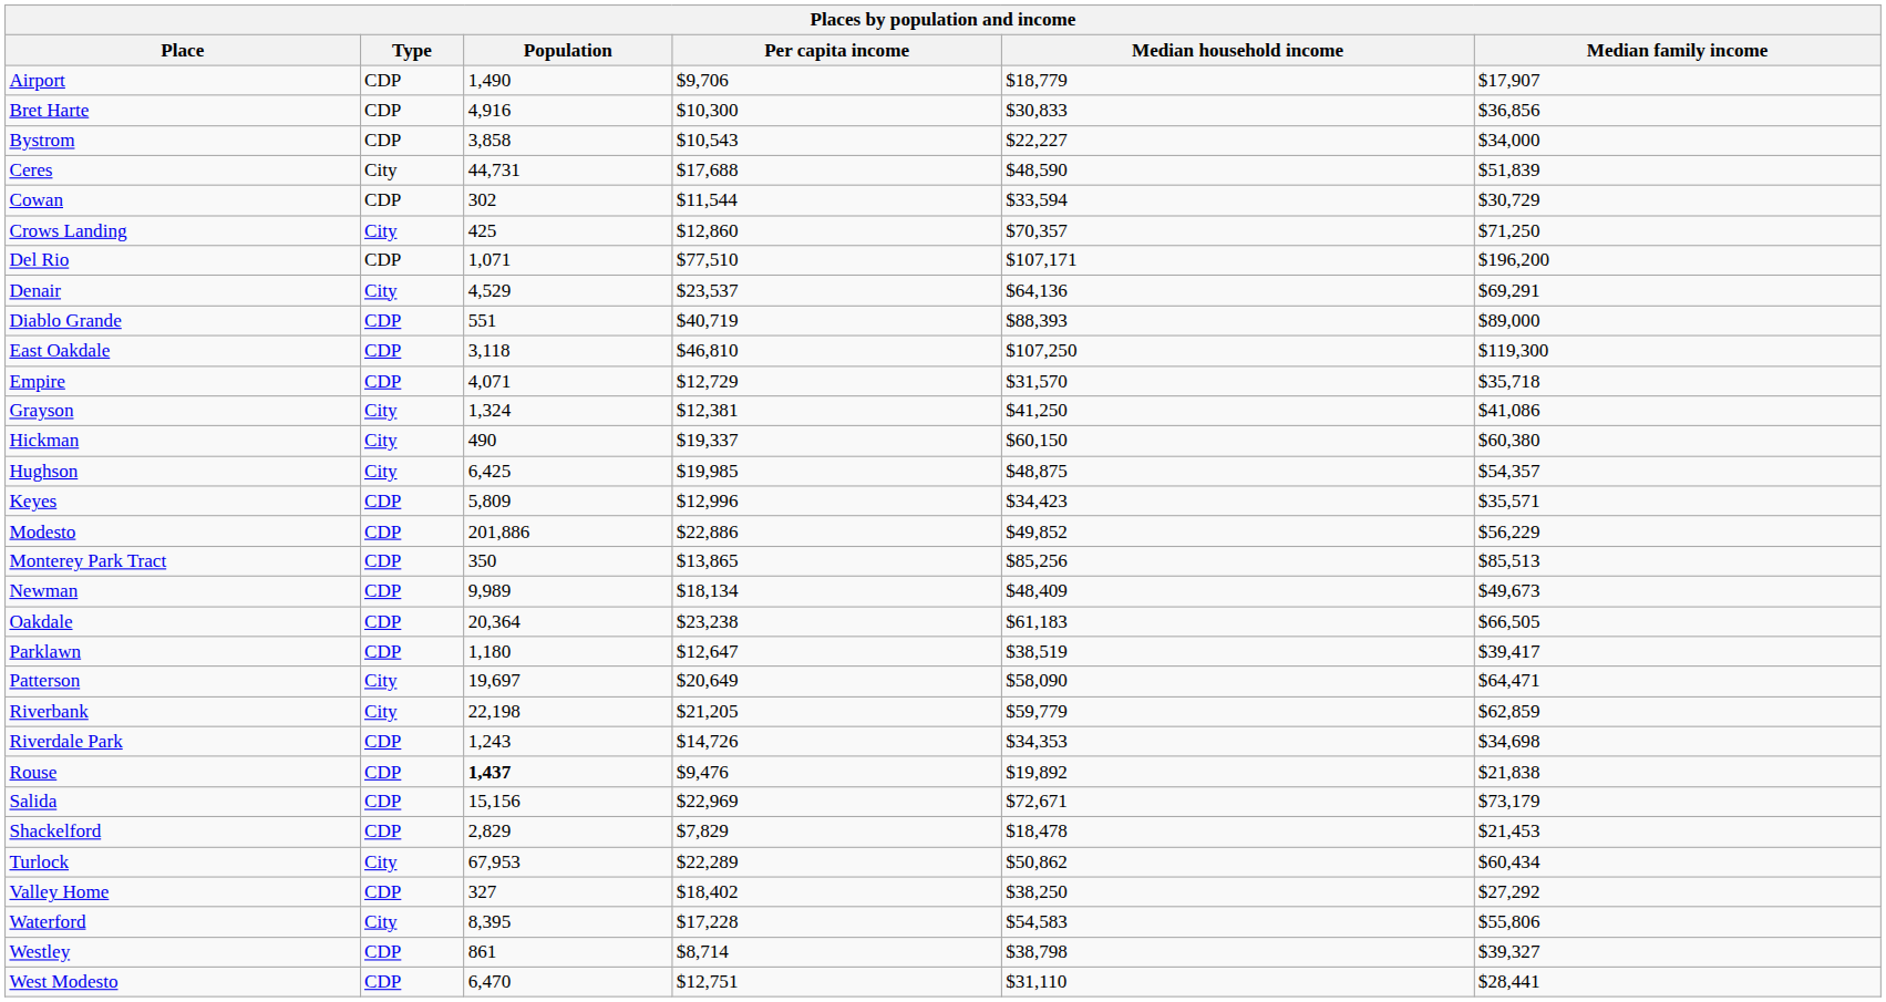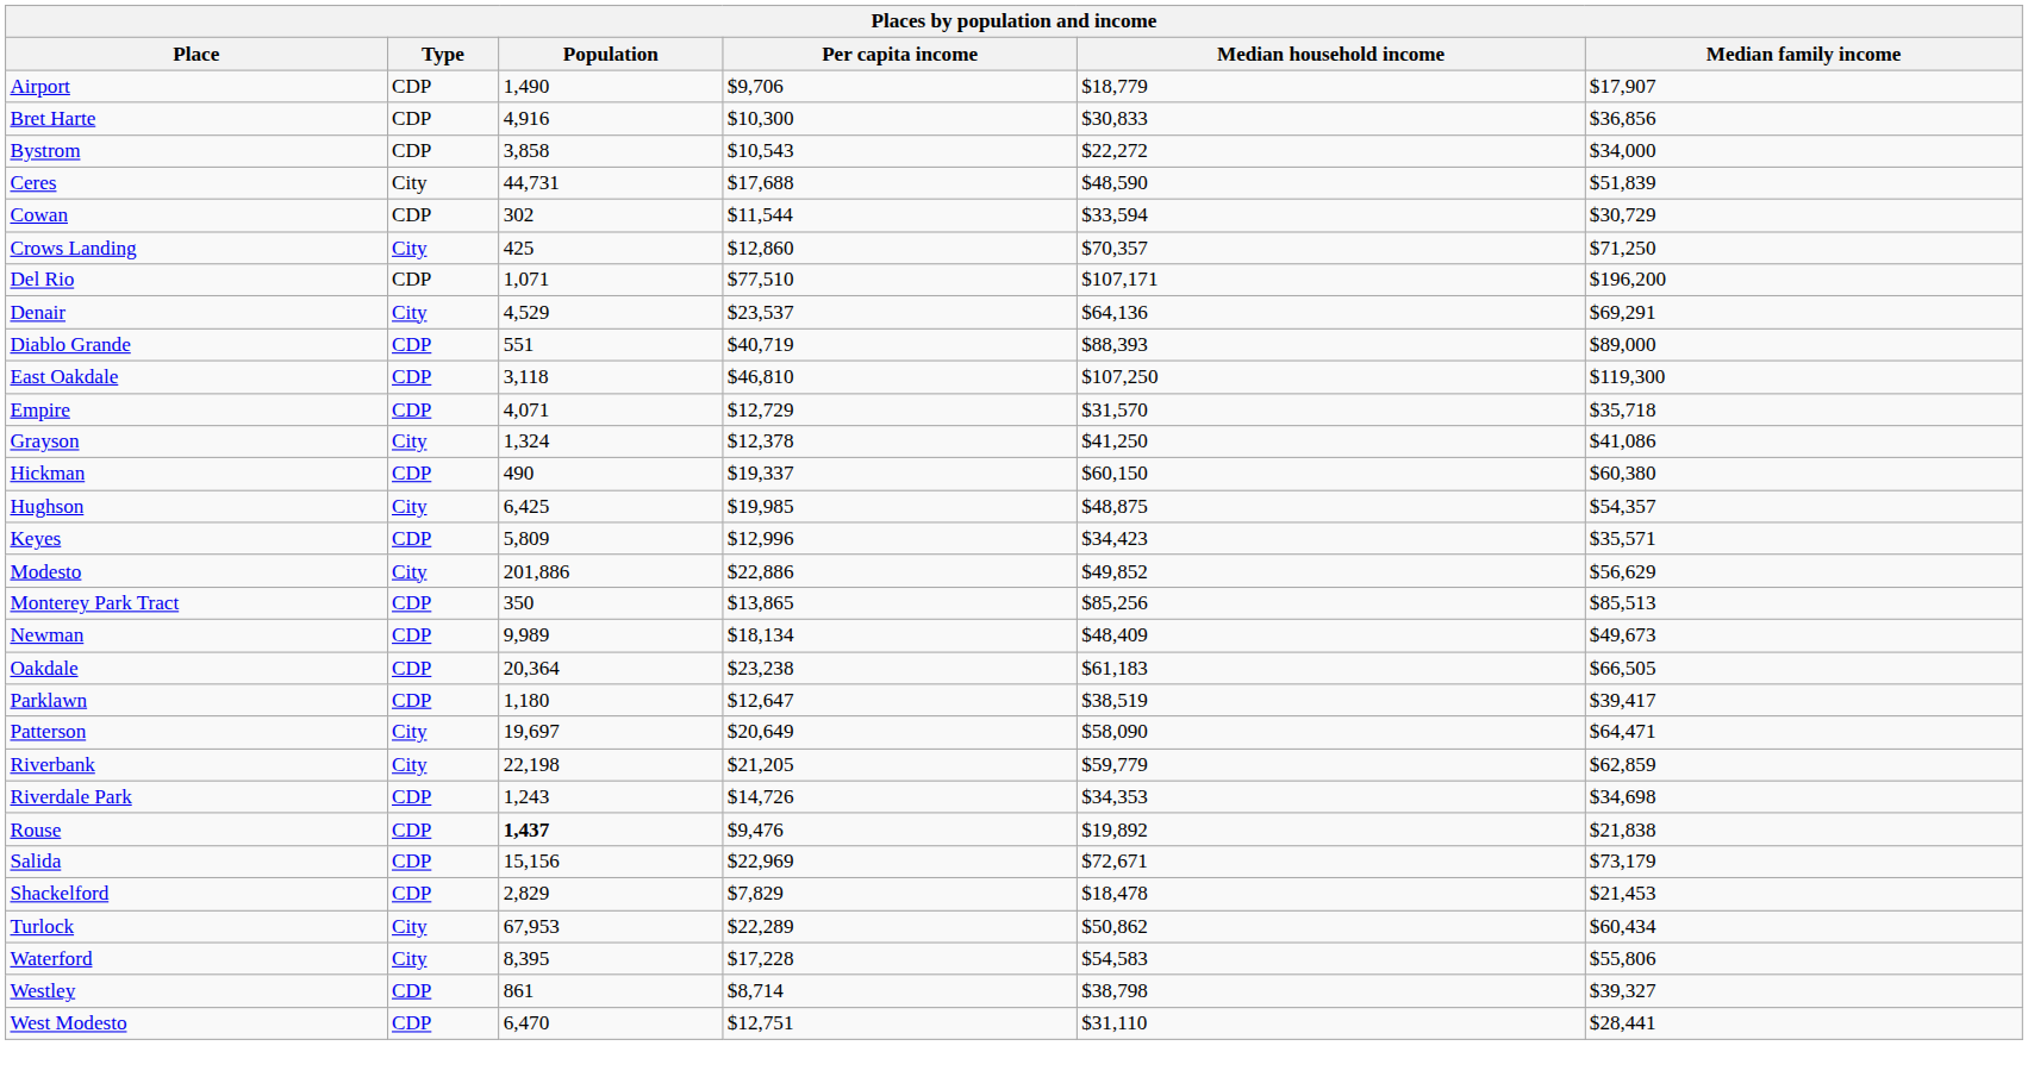 <table class="wikitable collapsible collapsed sortable" style="width: 100%;">
 <tr>
 <th colspan=6>Places by population and income</th>
 </tr>
 <tr>
 <th>Place</th>
 <th>Type</th>
 <th>Population</th>
 <th data-sort-type="currency">Per capita income</th>
 <th data-sort-type="currency">Median household income</th>
 <th data-sort-type="currency">Median family income</th>
 </tr>
 <tr>
 <td><a href='#'>Airport</a></td>
 <td>CDP</td>
 <td>1,490</td>
 <td>$9,706</td>
 <td>$18,779</td>
 <td>$17,907</td>
 </tr>
 <tr>
 <td><a href='#'>Bret Harte</a></td>
 <td>CDP</td>
 <td>4,916</td>
 <td>$10,300</td>
 <td>$30,833</td>
 <td>$36,856</td>
 </tr>
 <tr>
 <td><a href='#'>Bystrom</a></td>
 <td>CDP</td>
 <td>3,858</td>
 <td>$10,543</td>
-<td>$22,227</td>
+<td>$22,272</td>
 <td>$34,000</td>
 </tr>
 <tr>
 <td><a href='#'>Ceres</a></td>
 <td>City</td>
 <td>44,731</td>
 <td>$17,688</td>
 <td>$48,590</td>
 <td>$51,839</td>
 </tr>
 <tr>
 <td><a href='#'>Cowan</a></td>
 <td>CDP</td>
 <td>302</td>
 <td>$11,544</td>
 <td>$33,594</td>
 <td>$30,729</td>
 </tr>
 <tr>
 <td><a href='#'>Crows Landing</a></td>
 <td><a href='#'>City</a></td>
 <td>425</td>
 <td>$12,860</td>
 <td>$70,357</td>
 <td>$71,250</td>
 </tr>
 <tr>
 <td><a href='#'>Del Rio</a></td>
 <td>CDP</td>
 <td>1,071</td>
 <td>$77,510</td>
 <td>$107,171</td>
 <td>$196,200</td>
 </tr>
 <tr>
 <td><a href='#'>Denair</a></td>
 <td><a href='#'>City</a></td>
 <td>4,529</td>
 <td>$23,537</td>
 <td>$64,136</td>
 <td>$69,291</td>
 </tr>
 <tr>
 <td><a href='#'>Diablo Grande</a></td>
 <td><a href='#'>CDP</a></td>
 <td>551</td>
 <td>$40,719</td>
 <td>$88,393</td>
 <td>$89,000</td>
 </tr>
 <tr>
 <td><a href='#'>East Oakdale</a></td>
 <td><a href='#'>CDP</a></td>
 <td>3,118</td>
 <td>$46,810</td>
 <td>$107,250</td>
 <td>$119,300</td>
 </tr>
 <tr>
 <td><a href='#'>Empire</a></td>
 <td><a href='#'>CDP</a></td>
 <td>4,071</td>
 <td>$12,729</td>
 <td>$31,570</td>
 <td>$35,718</td>
 </tr>
 <tr>
 <td><a href='#'>Grayson</a></td>
 <td><a href='#'>City</a></td>
 <td>1,324</td>
-<td>$12,381</td>
+<td>$12,378</td>
 <td>$41,250</td>
 <td>$41,086</td>
 </tr>
 <tr>
 <td><a href='#'>Hickman</a></td>
-<td><a href='#'>City</a></td>
+<td><a href='#'>CDP</a></td>
 <td>490</td>
 <td>$19,337</td>
 <td>$60,150</td>
 <td>$60,380</td>
 </tr>
 <tr>
 <td><a href='#'>Hughson</a></td>
 <td><a href='#'>City</a></td>
 <td>6,425</td>
 <td>$19,985</td>
 <td>$48,875</td>
 <td>$54,357</td>
 </tr>
 <tr>
 <td><a href='#'>Keyes</a></td>
 <td><a href='#'>CDP</a></td>
 <td>5,809</td>
 <td>$12,996</td>
 <td>$34,423</td>
 <td>$35,571</td>
 </tr>
 <tr>
 <td><a href='#'>Modesto</a></td>
-<td><a href='#'>CDP</a></td>
+<td><a href='#'>City</a></td>
 <td>201,886</td>
 <td>$22,886</td>
 <td>$49,852</td>
-<td>$56,229</td>
+<td>$56,629</td>
 </tr>
 <tr>
 <td><a href='#'>Monterey Park Tract</a></td>
 <td><a href='#'>CDP</a></td>
 <td>350</td>
 <td>$13,865</td>
 <td>$85,256</td>
 <td>$85,513</td>
 </tr>
 <tr>
 <td><a href='#'>Newman</a></td>
 <td><a href='#'>CDP</a></td>
 <td>9,989</td>
 <td>$18,134</td>
 <td>$48,409</td>
 <td>$49,673</td>
 </tr>
 <tr>
 <td><a href='#'>Oakdale</a></td>
 <td><a href='#'>CDP</a></td>
 <td>20,364</td>
 <td>$23,238</td>
 <td>$61,183</td>
 <td>$66,505</td>
 </tr>
 <tr>
 <td><a href='#'>Parklawn</a></td>
 <td><a href='#'>CDP</a></td>
 <td>1,180</td>
 <td>$12,647</td>
 <td>$38,519</td>
 <td>$39,417</td>
 </tr>
 <tr>
 <td><a href='#'>Patterson</a></td>
 <td><a href='#'>City</a></td>
 <td>19,697</td>
 <td>$20,649</td>
 <td>$58,090</td>
 <td>$64,471</td>
 </tr>
 <tr>
 <td><a href='#'>Riverbank</a></td>
 <td><a href='#'>City</a></td>
 <td>22,198</td>
 <td>$21,205</td>
 <td>$59,779</td>
 <td>$62,859</td>
 </tr>
 <tr>
 <td><a href='#'>Riverdale Park</a></td>
 <td><a href='#'>CDP</a></td>
 <td>1,243</td>
 <td>$14,726</td>
 <td>$34,353</td>
 <td>$34,698</td>
 </tr>
 <tr>
 <td><a href='#'>Rouse</a></td>
 <td><a href='#'>CDP</a></td>
 <td><strong>1,437</strong></td>
 <td>$9,476</td>
 <td>$19,892</td>
 <td>$21,838</td>
 </tr>
 <tr>
 <td><a href='#'>Salida</a></td>
 <td><a href='#'>CDP</a></td>
 <td>15,156</td>
 <td>$22,969</td>
 <td>$72,671</td>
 <td>$73,179</td>
 </tr>
 <tr>
 <td><a href='#'>Shackelford</a></td>
 <td><a href='#'>CDP</a></td>
 <td>2,829</td>
 <td>$7,829</td>
 <td>$18,478</td>
 <td>$21,453</td>
 </tr>
 <tr>
 <td><a href='#'>Turlock</a></td>
 <td><a href='#'>City</a></td>
 <td>67,953</td>
 <td>$22,289</td>
 <td>$50,862</td>
 <td>$60,434</td>
 </tr>
 <tr>
-<td><a href='#'>Valley Home</a></td>
-<td><a href='#'>CDP</a></td>
-<td>327</td>
-<td>$18,402</td>
-<td>$38,250</td>
-<td>$27,292</td>
-</tr>
-<tr>
 <td><a href='#'>Waterford</a></td>
 <td><a href='#'>City</a></td>
 <td>8,395</td>
 <td>$17,228</td>
 <td>$54,583</td>
 <td>$55,806</td>
 </tr>
 <tr>
 <td><a href='#'>Westley</a></td>
 <td><a href='#'>CDP</a></td>
 <td>861</td>
 <td>$8,714</td>
 <td>$38,798</td>
 <td>$39,327</td>
 </tr>
 <tr>
 <td><a href='#'>West Modesto</a></td>
 <td><a href='#'>CDP</a></td>
 <td>6,470</td>
 <td>$12,751</td>
 <td>$31,110</td>
 <td>$28,441</td>
 </tr>
 </table>
